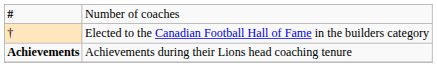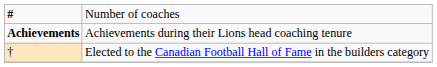 <table class="wikitable">
 <tr>
 <td><strong>#</strong> </td>
 <td>Number of coaches</td>
 </tr>
 <tr>
+<td><strong>Achievements</strong></td>
+<td>Achievements during their Lions head coaching tenure</td>
+</tr>
+<tr>
 <td style="background-color:#FFE6BD">† </td>
 <td>Elected to the <a href='#'>Canadian Football Hall of Fame</a> in the builders category</td>
 </tr>
 <tr>
-<td><strong>Achievements</strong></td>
-<td>Achievements during their Lions head coaching tenure</td>
-</tr>
-<tr>
 </tr>
 </table>
